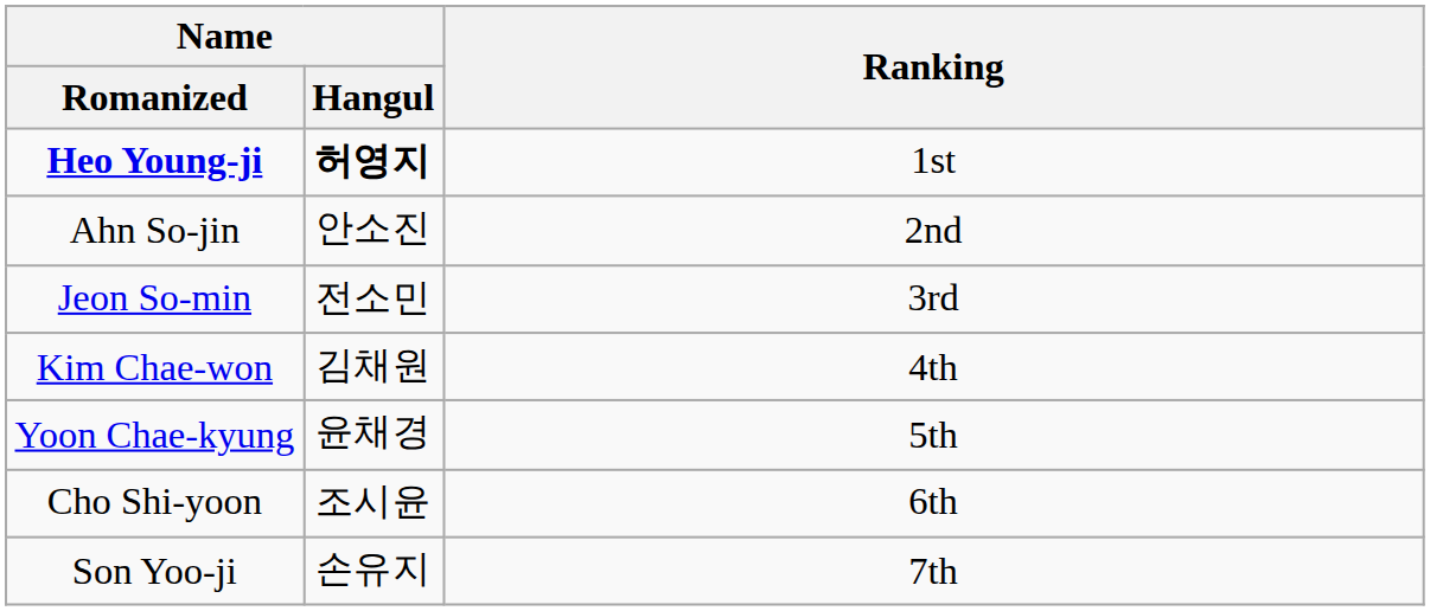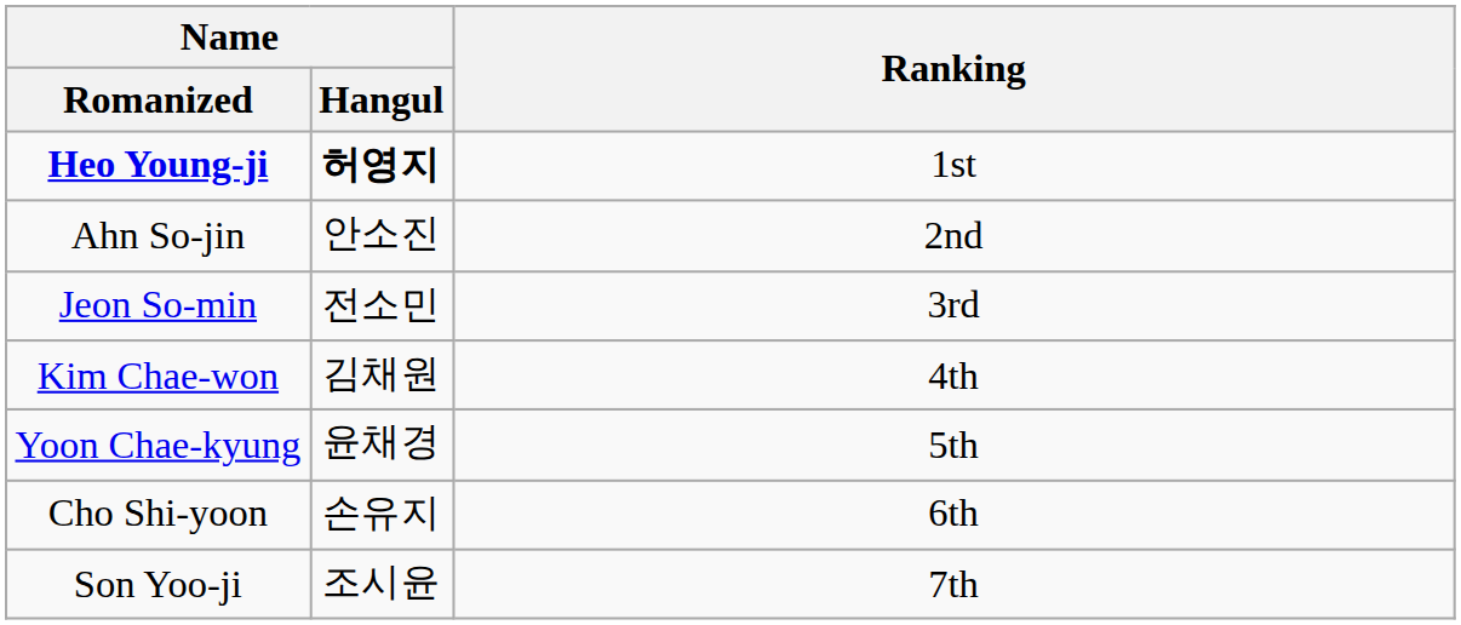 <table class="wikitable" style="text-align:center;">
 <tr>
 <th width="150" colspan=2>Name</th>
 <th width="400" rowspan=2>Ranking</th>
 </tr>
 <tr>
 <th><strong>Romanized</strong></th>
 <th><strong>Hangul</strong></th>
 </tr>
 <tr>
 <td><strong><a href='#'>Heo Young-ji</a></strong></td>
 <td><strong>허영지</strong></td>
 <td>1st</td>
 </tr>
 <tr>
 <td>Ahn So-jin</td>
 <td>안소진</td>
 <td>2nd</td>
 </tr>
 <tr>
 <td><a href='#'>Jeon So-min</a></td>
 <td>전소민</td>
 <td>3rd</td>
 </tr>
 <tr>
 <td><a href='#'>Kim Chae-won</a></td>
 <td>김채원</td>
 <td>4th</td>
 </tr>
 <tr>
 <td><a href='#'>Yoon Chae-kyung</a></td>
 <td>윤채경</td>
 <td>5th</td>
 </tr>
 <tr>
 <td>Cho Shi-yoon</td>
-<td>조시윤</td>
+<td>손유지</td>
 <td>6th</td>
 </tr>
 <tr>
 <td>Son Yoo-ji</td>
-<td>손유지</td>
+<td>조시윤</td>
 <td>7th</td>
 </tr>
 </table>
